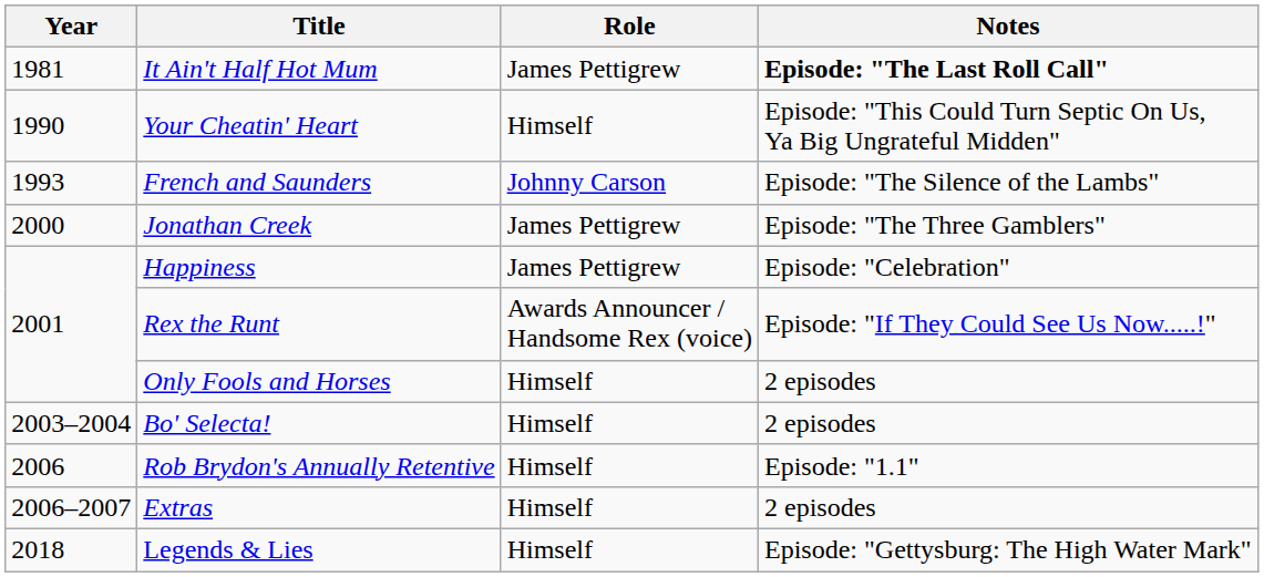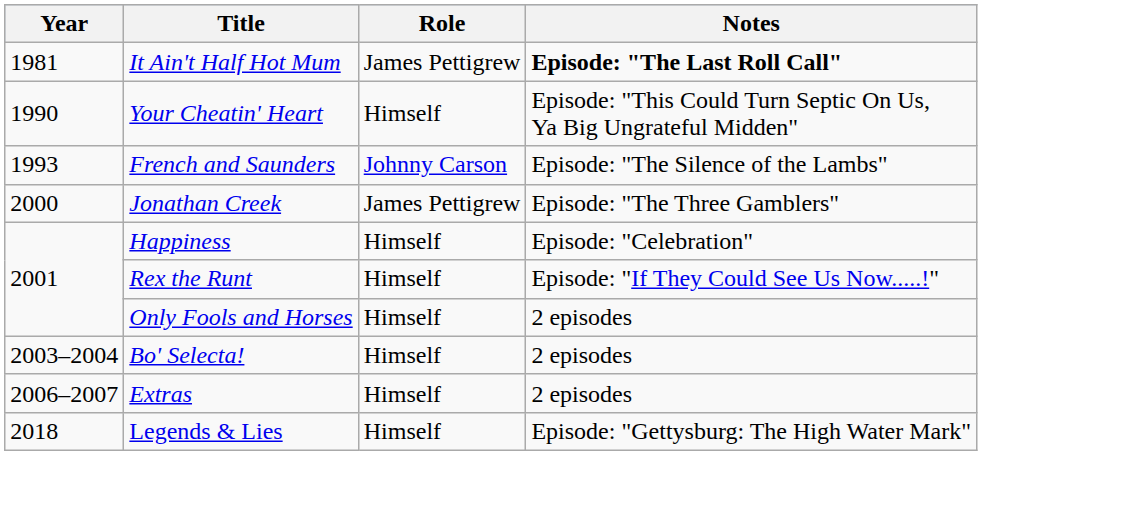 <table class="wikitable">
 <tr style="background:#b0c4de; text-align:center;">
 <th>Year</th>
 <th>Title</th>
 <th>Role</th>
 <th>Notes</th>
 </tr>
 <tr>
 <td>1981</td>
 <td><em><a href='#'>It Ain't Half Hot Mum</a></em></td>
 <td>James Pettigrew</td>
 <td><strong>Episode: "The Last Roll Call"</strong></td>
 </tr>
 <tr>
 <td>1990</td>
 <td><em><a href='#'>Your Cheatin' Heart</a></em></td>
 <td>Himself</td>
 <td>Episode: "This Could Turn Septic On Us,<br>Ya Big Ungrateful Midden"</td>
 </tr>
 <tr>
 <td>1993</td>
 <td><em><a href='#'>French and Saunders</a></em></td>
 <td><a href='#'>Johnny Carson</a></td>
 <td>Episode: "The Silence of the Lambs"</td>
 </tr>
 <tr>
 <td>2000</td>
 <td><em><a href='#'>Jonathan Creek</a></em></td>
 <td>James Pettigrew</td>
 <td>Episode: "The Three Gamblers"</td>
 </tr>
 <tr>
 <td rowspan="3">2001</td>
 <td><em><a href='#'>Happiness</a></em></td>
-<td>James Pettigrew</td>
+<td>Himself</td>
 <td>Episode: "Celebration"</td>
 </tr>
 <tr>
 <td><em><a href='#'>Rex the Runt</a></em></td>
-<td>Awards Announcer /<br>Handsome Rex (voice)</td>
+<td>Himself</td>
 <td>Episode: "<a href='#'>If They Could See Us Now.....!</a>"</td>
 </tr>
 <tr>
 <td><em><a href='#'>Only Fools and Horses</a></em></td>
 <td>Himself</td>
 <td>2 episodes</td>
 </tr>
 <tr>
 <td>2003–2004</td>
 <td><em><a href='#'>Bo' Selecta!</a></em></td>
 <td>Himself</td>
 <td>2 episodes</td>
 </tr>
 <tr>
-<td>2006</td>
-<td><em><a href='#'>Rob Brydon's Annually Retentive</a></em></td>
-<td>Himself</td>
-<td>Episode: "1.1"</td>
-</tr>
-<tr>
 <td>2006–2007</td>
 <td><em><a href='#'>Extras</a></em></td>
 <td>Himself</td>
 <td>2 episodes</td>
 </tr>
 <tr>
 <td>2018</td>
 <td><a href='#'>Legends & Lies</a></td>
 <td>Himself</td>
 <td>Episode: "Gettysburg: The High Water Mark"</td>
 </tr>
 </table>
